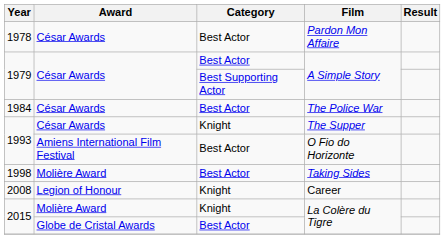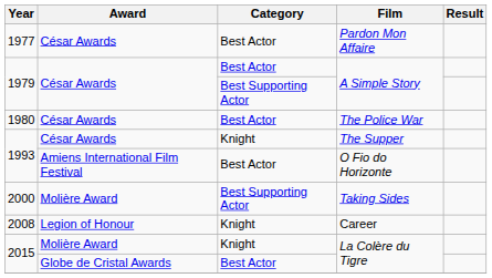 <table class="wikitable" style="width:50%;">
 <tr>
 <th>Year</th>
 <th>Award</th>
 <th>Category</th>
 <th>Film</th>
 <th>Result</th>
 </tr>
 <tr>
-<td>1978</td>
+<td>1977</td>
 <td><a href='#'>César Awards</a></td>
 <td>Best Actor</td>
 <td><em><a href='#'>Pardon Mon Affaire</a></em></td>
 <td></td>
 </tr>
 <tr>
 <td rowspan=2>1979</td>
 <td rowspan=2><a href='#'>César Awards</a></td>
 <td><a href='#'>Best Actor</a></td>
 <td rowspan=2><em><a href='#'>A Simple Story</a></em></td>
 <td></td>
 </tr>
 <tr>
 <td><a href='#'>Best Supporting Actor</a></td>
 <td></td>
 </tr>
 <tr>
-<td>1984</td>
+<td>1980</td>
 <td><a href='#'>César Awards</a></td>
 <td><a href='#'>Best Actor</a></td>
 <td><em><a href='#'>The Police War</a></em></td>
 <td></td>
 </tr>
 <tr>
 <td rowspan=2>1993</td>
 <td><a href='#'>César Awards</a></td>
 <td>Knight</td>
 <td><em><a href='#'>The Supper</a></em></td>
 <td></td>
 </tr>
 <tr>
 <td><a href='#'>Amiens International Film Festival</a></td>
 <td>Best Actor</td>
 <td><em>O Fio do Horizonte</em></td>
 <td></td>
 </tr>
 <tr>
-<td>1998</td>
+<td>2000</td>
 <td><a href='#'>Molière Award</a></td>
-<td><a href='#'>Best Actor</a></td>
+<td><a href='#'>Best Supporting Actor</a></td>
 <td><em><a href='#'>Taking Sides</a></em></td>
 <td></td>
 </tr>
 <tr>
 <td>2008</td>
 <td><a href='#'>Legion of Honour</a></td>
 <td>Knight</td>
 <td>Career</td>
 <td></td>
 </tr>
 <tr>
 <td rowspan=2>2015</td>
 <td><a href='#'>Molière Award</a></td>
 <td>Knight</td>
 <td rowspan=2><em>La Colère du Tigre</em></td>
 <td></td>
 </tr>
 <tr>
 <td><a href='#'>Globe de Cristal Awards</a></td>
 <td><a href='#'>Best Actor</a></td>
 <td></td>
 </tr>
 <tr>
 </tr>
 </table>
